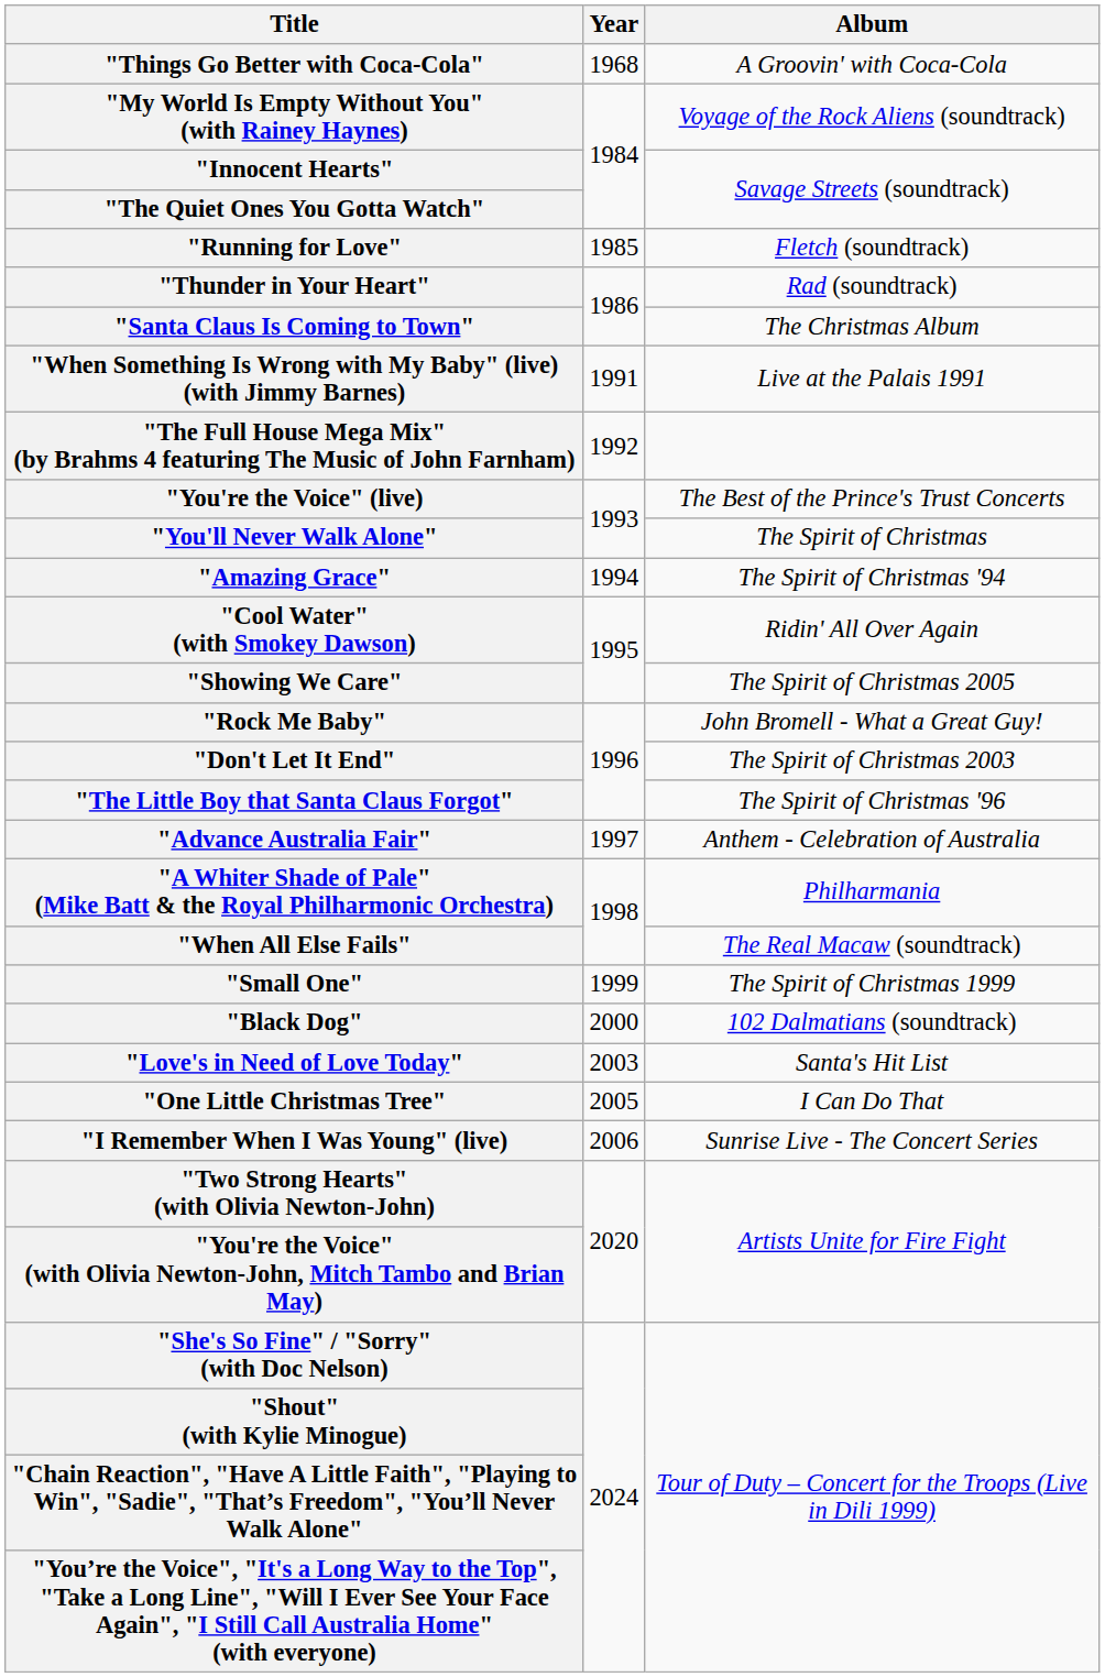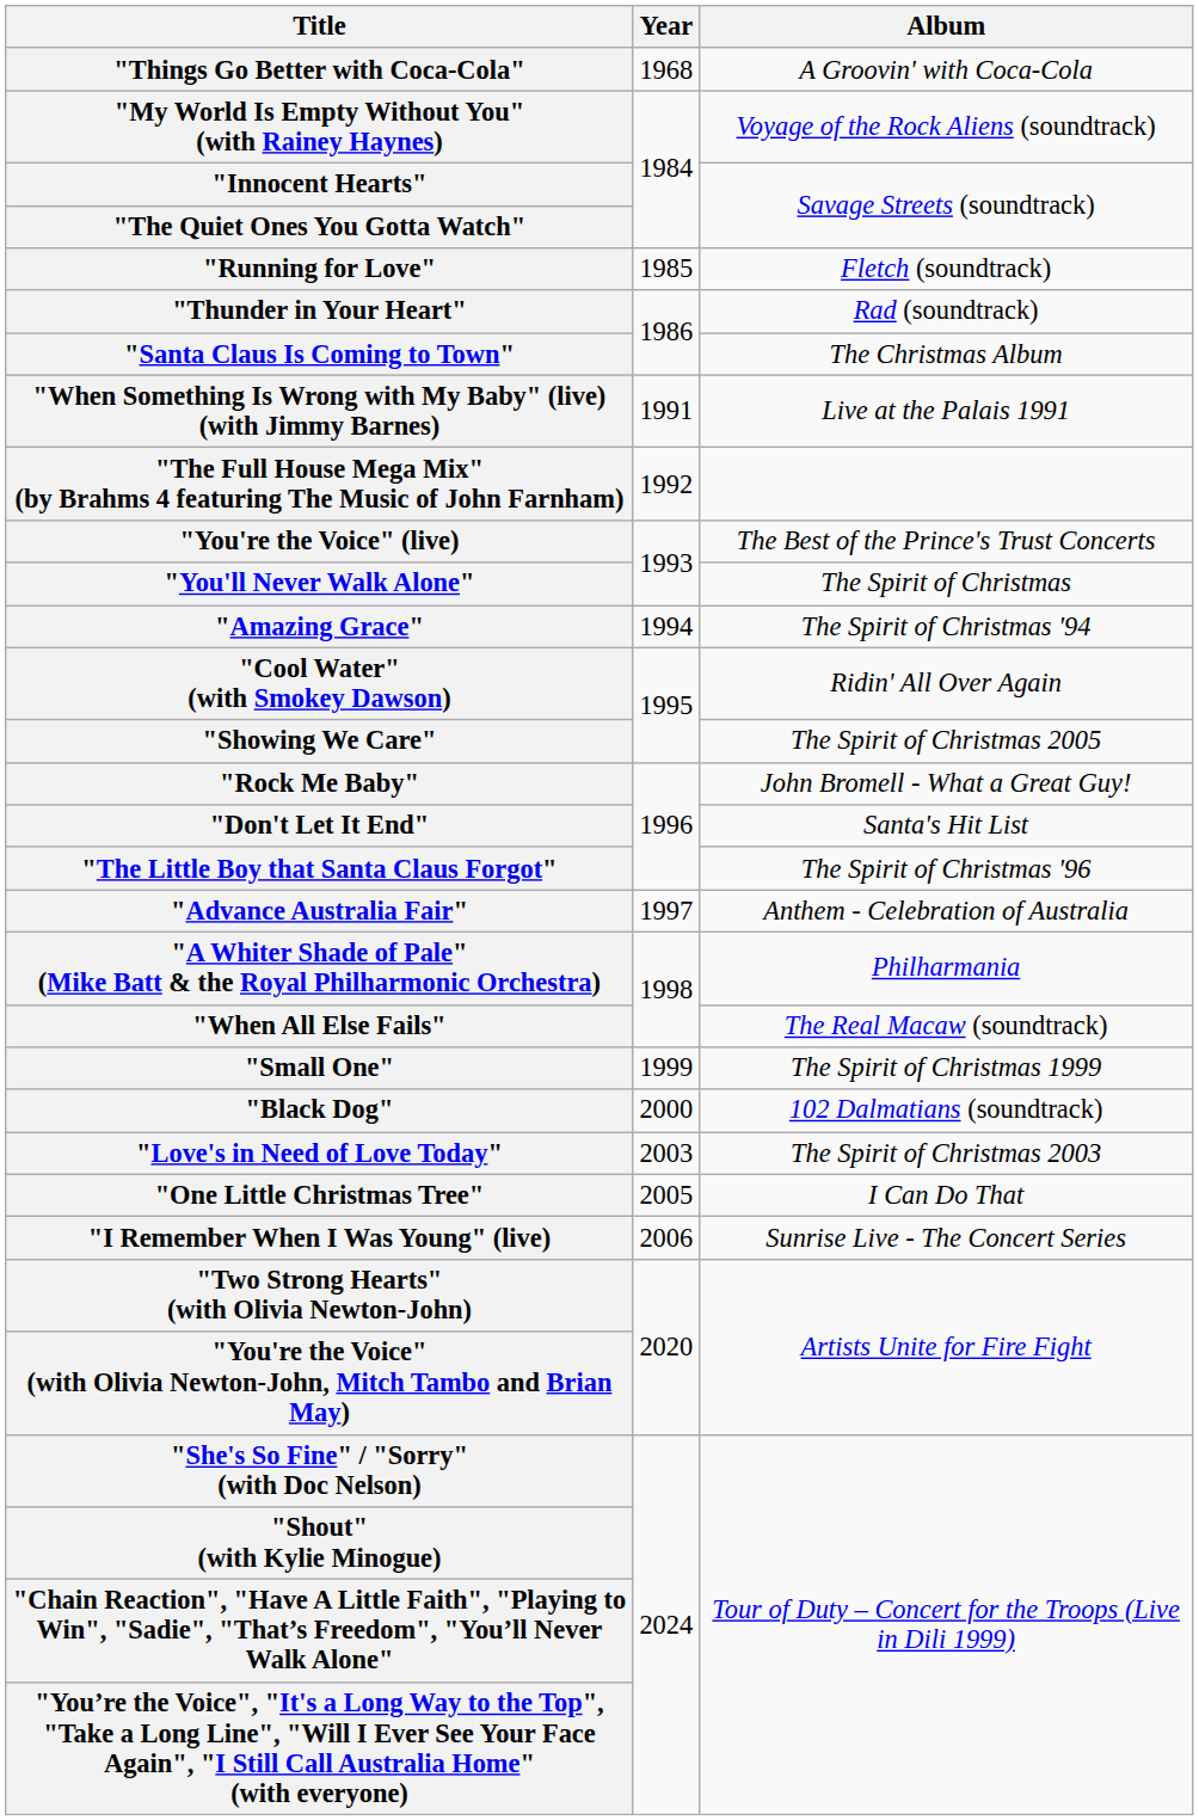 <table class="wikitable plainrowheaders" style="text-align:center;" border="1">
 <tr>
 <th scope="col" style="width:23em;">Title</th>
 <th scope="col" style="width:1em;">Year</th>
 <th scope="col" style="width:18em;">Album</th>
 </tr>
 <tr>
 <th scope="row">"Things Go Better with Coca-Cola"</th>
 <td>1968</td>
 <td><em>A Groovin' with Coca-Cola</em></td>
 </tr>
 <tr>
 <th scope="row">"My World Is Empty Without You" <br> (with <a href='#'>Rainey Haynes</a>)</th>
 <td rowspan="3">1984</td>
 <td><em><a href='#'>Voyage of the Rock Aliens</a></em> (soundtrack)</td>
 </tr>
 <tr>
 <th scope="row">"Innocent Hearts"</th>
 <td rowspan="2"><em><a href='#'>Savage Streets</a></em> (soundtrack)</td>
 </tr>
 <tr>
 <th scope="row">"The Quiet Ones You Gotta Watch"</th>
 </tr>
 <tr>
 <th scope="row">"Running for Love"</th>
 <td>1985</td>
 <td><em><a href='#'>Fletch</a></em> (soundtrack)</td>
 </tr>
 <tr>
 <th scope="row">"Thunder in Your Heart"</th>
 <td rowspan="2">1986</td>
 <td><em><a href='#'>Rad</a></em> (soundtrack)</td>
 </tr>
 <tr>
 <th scope="row">"<a href='#'>Santa Claus Is Coming to Town</a>"</th>
 <td><em>The Christmas Album</em></td>
 </tr>
 <tr>
 <th scope="row">"When Something Is Wrong with My Baby" (live) <br>(with Jimmy Barnes)</th>
 <td>1991</td>
 <td><em>Live at the Palais 1991</em></td>
 </tr>
 <tr>
 <th scope="row">"The Full House Mega Mix" <br>(by Brahms 4 featuring The Music of John Farnham)</th>
 <td>1992</td>
 <td></td>
 </tr>
 <tr>
 <th scope="row">"You're the Voice" (live)</th>
 <td rowspan="2">1993</td>
 <td><em>The Best of the Prince's Trust Concerts</em></td>
 </tr>
 <tr>
 <th scope="row">"<a href='#'>You'll Never Walk Alone</a>"</th>
 <td><em>The Spirit of Christmas</em></td>
 </tr>
 <tr>
 <th scope="row">"<a href='#'>Amazing Grace</a>"</th>
 <td>1994</td>
 <td><em>The Spirit of Christmas '94</em></td>
 </tr>
 <tr>
 <th scope="row">"Cool Water" <br>(with <a href='#'>Smokey Dawson</a>)</th>
 <td rowspan="2">1995</td>
 <td><em>Ridin' All Over Again</em></td>
 </tr>
 <tr>
 <th scope="row">"Showing We Care"</th>
 <td><em>The Spirit of Christmas 2005</em></td>
 </tr>
 <tr>
 <th scope="row">"Rock Me Baby"</th>
 <td rowspan="3">1996</td>
 <td><em>John Bromell - What a Great Guy!</em></td>
 </tr>
 <tr>
 <th scope="row">"Don't Let It End"</th>
-<td><em>The Spirit of Christmas 2003</em></td>
+<td><em>Santa's Hit List</em></td>
 </tr>
 <tr>
 <th scope="row">"<a href='#'>The Little Boy that Santa Claus Forgot</a>"</th>
 <td><em>The Spirit of Christmas '96 </em></td>
 </tr>
 <tr>
 <th scope="row">"<a href='#'>Advance Australia Fair</a>"</th>
 <td>1997</td>
 <td><em>Anthem - Celebration of Australia</em></td>
 </tr>
 <tr>
 <th scope="row">"<a href='#'>A Whiter Shade of Pale</a>" <br> (<a href='#'>Mike Batt</a> & the <a href='#'>Royal Philharmonic Orchestra</a>)</th>
 <td rowspan="2">1998</td>
 <td><em><a href='#'>Philharmania</a></em></td>
 </tr>
 <tr>
 <th scope="row">"When All Else Fails"</th>
 <td><em><a href='#'>The Real Macaw</a></em> (soundtrack)</td>
 </tr>
 <tr>
 <th scope="row">"Small One"</th>
 <td>1999</td>
 <td><em>The Spirit of Christmas 1999</em></td>
 </tr>
 <tr>
 <th scope="row">"Black Dog"</th>
 <td>2000</td>
 <td><em><a href='#'>102 Dalmatians</a></em> (soundtrack)</td>
 </tr>
 <tr>
 <th scope="row">"<a href='#'>Love's in Need of Love Today</a>"</th>
 <td>2003</td>
-<td><em>Santa's Hit List</em></td>
+<td><em>The Spirit of Christmas 2003</em></td>
 </tr>
 <tr>
 <th scope="row">"One Little Christmas Tree"</th>
 <td>2005</td>
 <td><em>I Can Do That</em></td>
 </tr>
 <tr>
 <th scope="row">"I Remember When I Was Young" (live)</th>
 <td>2006</td>
 <td><em>Sunrise Live - The Concert Series</em></td>
 </tr>
 <tr>
 <th scope="row">"Two Strong Hearts" <br> (with Olivia Newton-John)</th>
 <td rowspan="2">2020</td>
 <td rowspan="2"><em><a href='#'>Artists Unite for Fire Fight</a></em></td>
 </tr>
 <tr>
 <th scope="row">"You're the Voice" <br> (with Olivia Newton-John, <a href='#'>Mitch Tambo</a> and <a href='#'>Brian May</a>)</th>
 </tr>
 <tr>
 <th scope="row">"<a href='#'>She's So Fine</a>" / "Sorry" <br> (with Doc Nelson)</th>
 <td rowspan="4">2024</td>
 <td rowspan="4"><em><a href='#'>Tour of Duty – Concert for the Troops (Live in Dili 1999)</a></em></td>
 </tr>
 <tr>
 <th scope="row">"Shout" <br> (with Kylie Minogue)</th>
 </tr>
 <tr>
 <th scope="row">"Chain Reaction", "Have A Little Faith", "Playing to Win", "Sadie", "That’s Freedom", "You’ll Never Walk Alone"</th>
 </tr>
 <tr>
 <th scope="row">"You’re the Voice", "<a href='#'>It's a Long Way to the Top</a>", "Take a Long Line", "Will I Ever See Your Face Again", "<a href='#'>I Still Call Australia Home</a>" <br> (with everyone)</th>
 </tr>
 </table>
